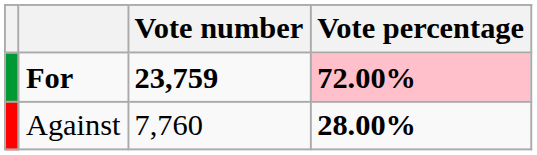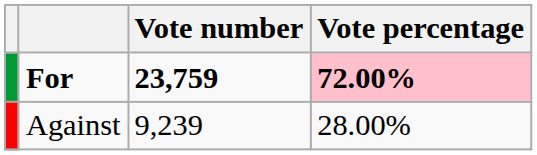 <table class="wikitable">
 <tr>
 <th></th>
 <th></th>
 <th>Vote number</th>
 <th>Vote percentage</th>
 </tr>
 <tr>
 <td style="color:inherit;background:#009933"></td>
 <td><strong>For</strong></td>
 <td><strong>23,759</strong></td>
 <td style="background: pink;"><strong>72.00%</strong></td>
 </tr>
 <tr>
 <td style="color:inherit;background:#ff0000"></td>
 <td>Against</td>
-<td>7,760</td>
-<td><strong>28.00%</strong></td>
+<td>9,239</td>
+<td>28.00%</td>
 </tr>
 </table>
